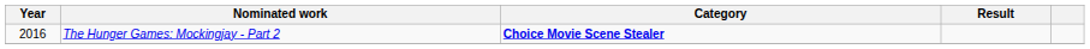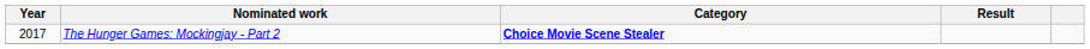 <table class="wikitable" style="width:90%;">
 <tr>
 <th width=5%>Year</th>
 <th style="width:40%;">Nominated work</th>
 <th style="width:40%;">Category</th>
 <th style="width:10%;">Result</th>
 <th width=3%></th>
 </tr>
 <tr>
-<td style="text-align:center;">2016</td>
+<td style="text-align:center;">2017</td>
 <td><em><a href='#'>The Hunger Games: Mockingjay - Part 2</a></em></td>
 <td><strong><a href='#'>Choice Movie Scene Stealer</a></strong></td>
 <td></td>
 <td style="text-align:center;"></td>
 </tr>
 <tr>
 </tr>
 </table>
